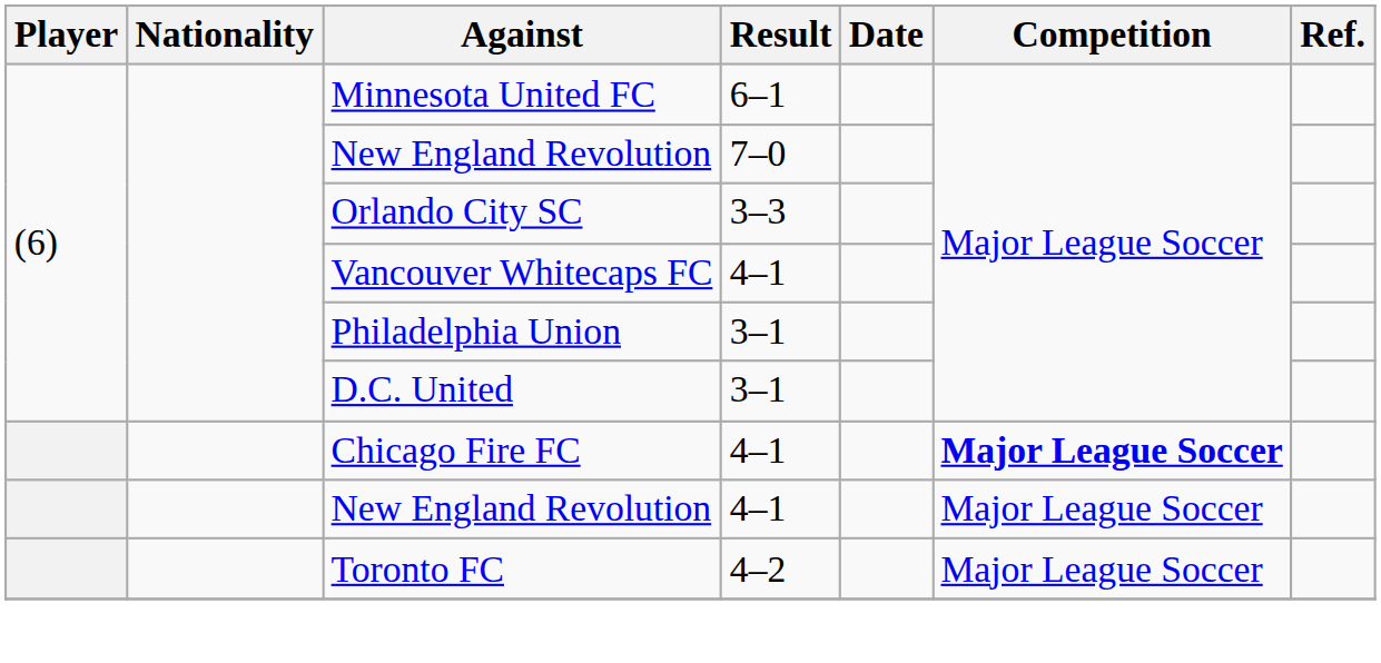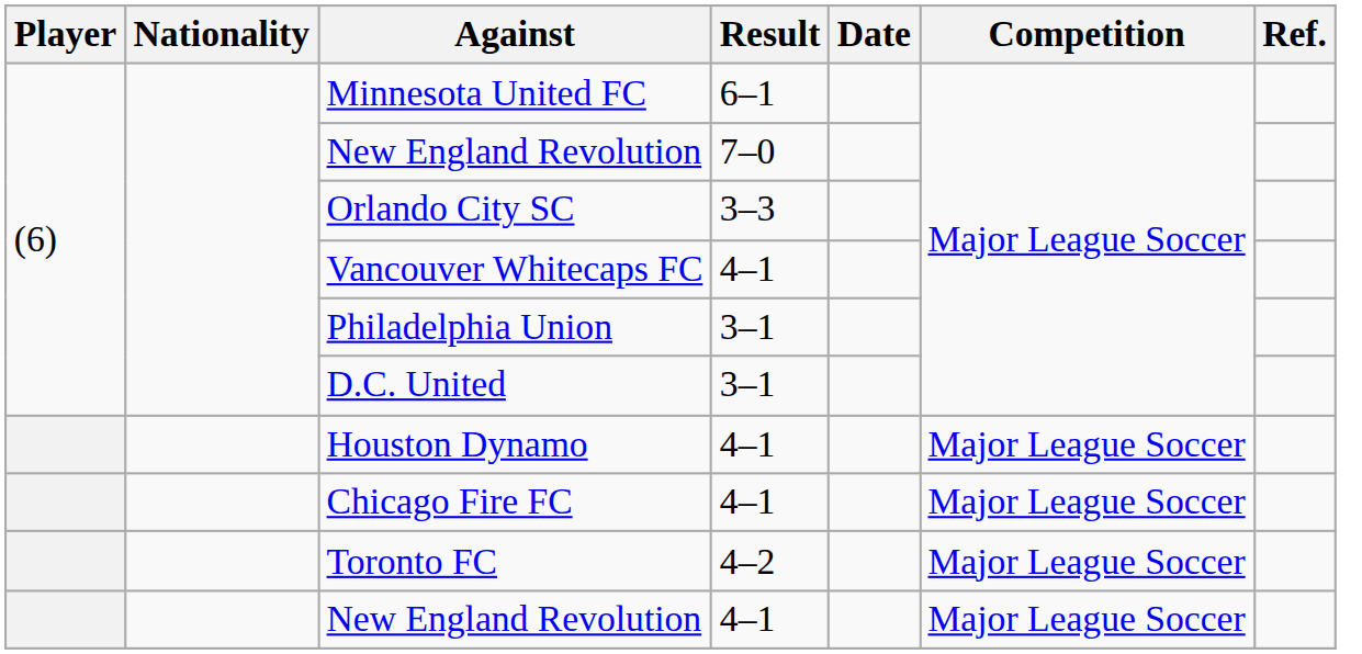 <table class="wikitable sortable plainrowheaders">
 <tr>
 <th scope="col">Player</th>
 <th scope="col">Nationality</th>
 <th scope="col">Against</th>
 <th scope="col" align="center">Result</th>
 <th scope="col">Date</th>
 <th scope="col">Competition</th>
 <th scope="col" class="unsortable" align="center">Ref.</th>
 </tr>
 <tr>
 <td rowspan=6> (6)</td>
 <td rowspan=6></td>
 <td><a href='#'>Minnesota United FC</a></td>
 <td>6–1</td>
 <td></td>
 <td rowspan=6><a href='#'>Major League Soccer</a></td>
 <td></td>
 </tr>
 <tr>
 <td><a href='#'>New England Revolution</a></td>
 <td>7–0</td>
 <td></td>
 <td></td>
 </tr>
 <tr>
 <td><a href='#'>Orlando City SC</a></td>
 <td>3–3</td>
 <td></td>
 <td></td>
 </tr>
 <tr>
 <td><a href='#'>Vancouver Whitecaps FC</a></td>
 <td>4–1</td>
 <td></td>
 <td></td>
 </tr>
 <tr>
 <td><a href='#'>Philadelphia Union</a></td>
 <td>3–1</td>
 <td></td>
 <td></td>
 </tr>
 <tr>
 <td><a href='#'>D.C. United</a></td>
 <td>3–1</td>
 <td></td>
 <td></td>
 </tr>
 <tr>
 <th scope="row"></th>
 <td></td>
-<td><a href='#'>Chicago Fire FC</a></td>
+<td><a href='#'>Houston Dynamo</a></td>
 <td>4–1</td>
 <td></td>
-<td><strong><a href='#'>Major League Soccer</a></strong></td>
+<td><a href='#'>Major League Soccer</a></td>
 <td></td>
 </tr>
 <tr>
 <th scope="row"></th>
 <td></td>
-<td><a href='#'>New England Revolution</a></td>
+<td><a href='#'>Chicago Fire FC</a></td>
 <td>4–1</td>
 <td></td>
 <td><a href='#'>Major League Soccer</a></td>
 <td></td>
 </tr>
 <tr>
 <th scope="row"></th>
 <td></td>
 <td><a href='#'>Toronto FC</a></td>
 <td>4–2</td>
 <td></td>
 <td><a href='#'>Major League Soccer</a></td>
 <td></td>
 </tr>
 <tr>
+<th scope="row"></th>
+<td></td>
+<td><a href='#'>New England Revolution</a></td>
+<td>4–1</td>
+<td></td>
+<td><a href='#'>Major League Soccer</a></td>
+<td></td>
+</tr>
+<tr>
 </tr>
 </table>
